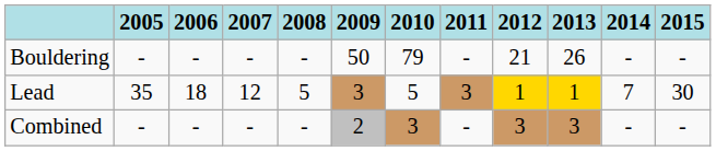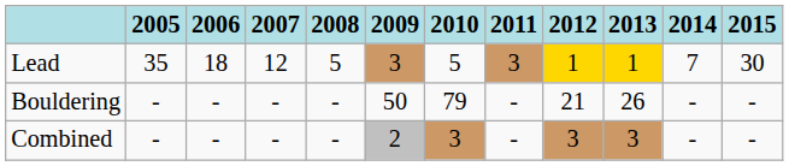 <table class="wikitable" style="text-align: center">
 <tr>
 <th style="background: #b0e0e6"></th>
 <th style="background: #b0e0e6">2005</th>
 <th style="background: #b0e0e6">2006</th>
 <th style="background: #b0e0e6">2007</th>
 <th style="background: #b0e0e6">2008</th>
 <th style="background: #b0e0e6">2009</th>
 <th style="background: #b0e0e6">2010</th>
 <th style="background: #b0e0e6">2011</th>
 <th style="background: #b0e0e6">2012</th>
 <th style="background: #b0e0e6">2013</th>
 <th style="background: #b0e0e6">2014</th>
 <th style="background: #b0e0e6">2015</th>
 </tr>
 <tr>
+<td align="left">Lead</td>
+<td>35</td>
+<td>18</td>
+<td>12</td>
+<td>5</td>
+<td style="background: #cc9966">3</td>
+<td>5</td>
+<td style="background: #cc9966">3</td>
+<td style="background: gold">1</td>
+<td style="background: gold">1</td>
+<td>7</td>
+<td>30</td>
+</tr>
+<tr>
 <td align="left">Bouldering</td>
 <td>-</td>
 <td>-</td>
 <td>-</td>
 <td>-</td>
 <td>50</td>
 <td>79</td>
 <td>-</td>
 <td>21</td>
 <td>26</td>
 <td>-</td>
 <td>-</td>
-</tr>
-<tr>
-<td align="left">Lead</td>
-<td>35</td>
-<td>18</td>
-<td>12</td>
-<td>5</td>
-<td style="background: #cc9966">3</td>
-<td>5</td>
-<td style="background: #cc9966">3</td>
-<td style="background: gold">1</td>
-<td style="background: gold">1</td>
-<td>7</td>
-<td>30</td>
 </tr>
 <tr>
 <td align="left">Combined</td>
 <td>-</td>
 <td>-</td>
 <td>-</td>
 <td>-</td>
 <td style="background: silver">2</td>
 <td style="background: #cc9966">3</td>
 <td>-</td>
 <td style="background: #cc9966">3</td>
 <td style="background: #cc9966">3</td>
 <td>-</td>
 <td>-</td>
 </tr>
 </table>
